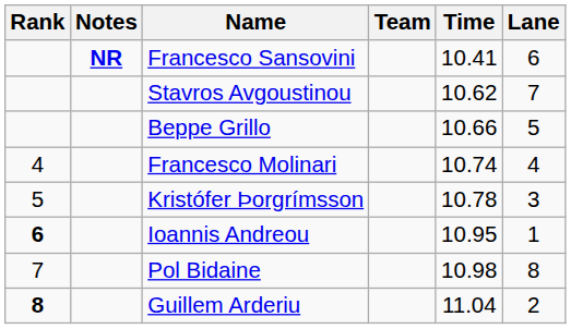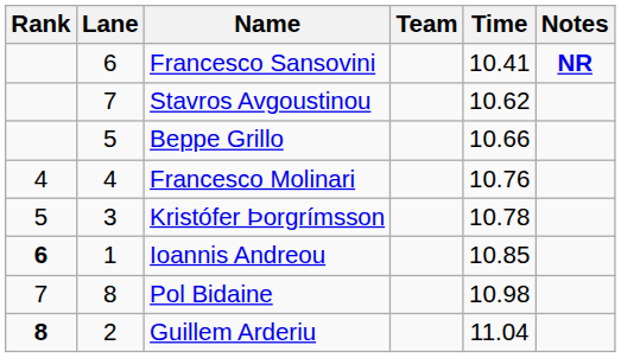 <table class="wikitable sortable" style="text-align:center">
 <tr>
 <th>Rank</th>
-<th>Notes</th>
+<th>Lane</th>
 <th>Name</th>
 <th>Team</th>
 <th>Time</th>
-<th>Lane</th>
+<th>Notes</th>
 </tr>
 <tr>
 <td></td>
-<td><strong><a href='#'>NR</a></strong></td>
+<td>6</td>
 <td align="left"><a href='#'>Francesco Sansovini</a></td>
 <td align=left></td>
 <td>10.41</td>
-<td>6</td>
+<td><strong><a href='#'>NR</a></strong></td>
 </tr>
 <tr>
 <td></td>
-<td></td>
+<td>7</td>
 <td align="left"><a href='#'>Stavros Avgoustinou</a></td>
 <td align=left></td>
 <td>10.62</td>
-<td>7</td>
+<td></td>
 </tr>
 <tr>
 <td></td>
-<td></td>
+<td>5</td>
 <td align="left"><a href='#'>Beppe Grillo</a></td>
 <td align=left></td>
 <td>10.66</td>
-<td>5</td>
+<td></td>
 </tr>
 <tr>
 <td>4</td>
-<td></td>
+<td>4</td>
 <td align="left"><a href='#'>Francesco Molinari</a></td>
 <td align=left></td>
-<td>10.74</td>
-<td>4</td>
+<td>10.76</td>
+<td></td>
 </tr>
 <tr>
 <td>5</td>
-<td></td>
+<td>3</td>
 <td align="left"><a href='#'>Kristófer Þorgrímsson</a></td>
 <td align=left></td>
 <td>10.78</td>
-<td>3</td>
+<td></td>
 </tr>
 <tr>
 <td><strong>6</strong></td>
-<td></td>
+<td>1</td>
 <td align="left"><a href='#'>Ioannis Andreou</a></td>
 <td align=left></td>
-<td>10.95</td>
-<td>1</td>
+<td>10.85</td>
+<td></td>
 </tr>
 <tr>
 <td>7</td>
-<td></td>
+<td>8</td>
 <td align="left"><a href='#'>Pol Bidaine</a></td>
 <td align=left></td>
 <td>10.98</td>
-<td>8</td>
+<td></td>
 </tr>
 <tr>
 <td><strong>8</strong></td>
-<td></td>
+<td>2</td>
 <td align="left"><a href='#'>Guillem Arderiu</a></td>
 <td align=left></td>
 <td>11.04</td>
-<td>2</td>
+<td></td>
 </tr>
 </table>
